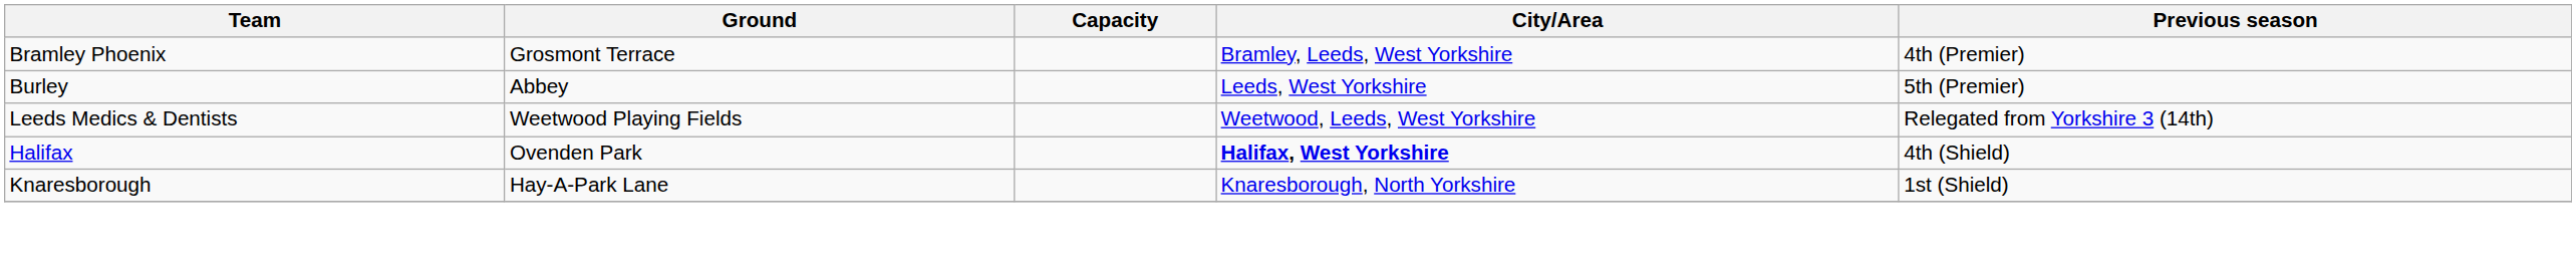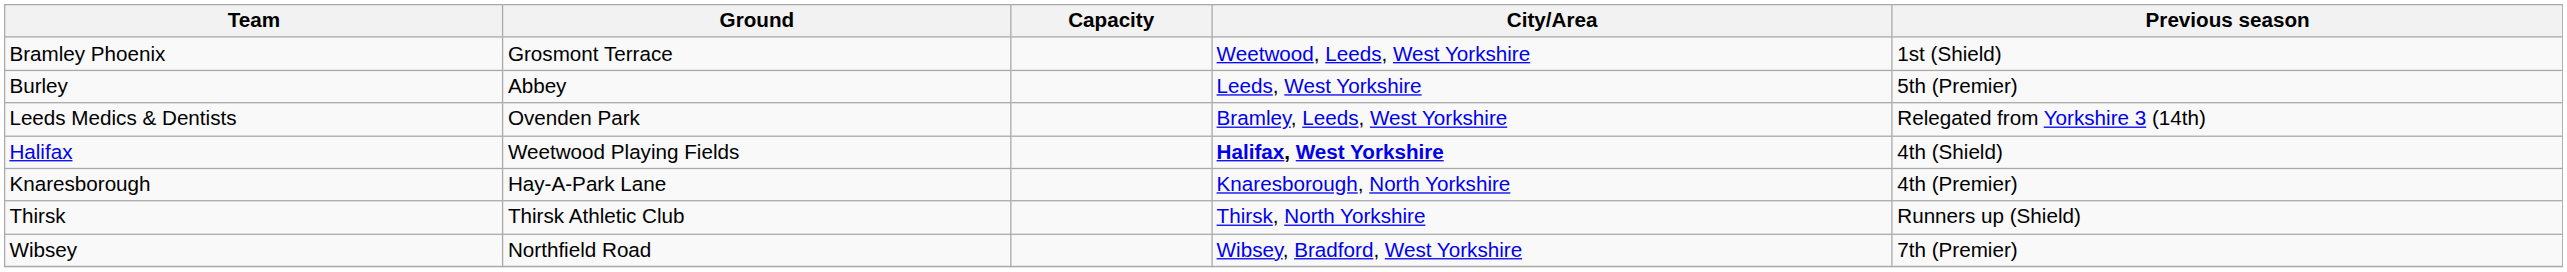 <table class="wikitable sortable" width=100%>
 <tr>
 <th>Team</th>
 <th>Ground</th>
 <th>Capacity</th>
 <th>City/Area</th>
 <th>Previous season</th>
 </tr>
 <tr>
 <td>Bramley Phoenix</td>
 <td>Grosmont Terrace</td>
 <td></td>
-<td><a href='#'>Bramley</a>, <a href='#'>Leeds</a>, <a href='#'>West Yorkshire</a></td>
-<td>4th (Premier)</td>
+<td><a href='#'>Weetwood</a>, <a href='#'>Leeds</a>, <a href='#'>West Yorkshire</a></td>
+<td>1st (Shield)</td>
 </tr>
 <tr>
 <td>Burley</td>
 <td>Abbey</td>
 <td></td>
 <td><a href='#'>Leeds</a>, <a href='#'>West Yorkshire</a></td>
 <td>5th (Premier)</td>
 </tr>
 <tr>
 <td>Leeds Medics & Dentists</td>
-<td>Weetwood Playing Fields</td>
+<td>Ovenden Park</td>
 <td></td>
-<td><a href='#'>Weetwood</a>, <a href='#'>Leeds</a>, <a href='#'>West Yorkshire</a></td>
+<td><a href='#'>Bramley</a>, <a href='#'>Leeds</a>, <a href='#'>West Yorkshire</a></td>
 <td>Relegated from <a href='#'>Yorkshire 3</a> (14th)</td>
 </tr>
 <tr>
 <td><a href='#'>Halifax</a></td>
-<td>Ovenden Park</td>
+<td>Weetwood Playing Fields</td>
 <td></td>
 <td><strong><a href='#'>Halifax</a>, <a href='#'>West Yorkshire</a></strong></td>
 <td>4th (Shield)</td>
 </tr>
 <tr>
 <td>Knaresborough</td>
 <td>Hay-A-Park Lane</td>
 <td></td>
 <td><a href='#'>Knaresborough</a>, <a href='#'>North Yorkshire</a></td>
-<td>1st (Shield)</td>
+<td>4th (Premier)</td>
+</tr>
+<tr>
+<td>Thirsk</td>
+<td>Thirsk Athletic Club</td>
+<td></td>
+<td><a href='#'>Thirsk</a>, <a href='#'>North Yorkshire</a></td>
+<td>Runners up (Shield)</td>
+</tr>
+<tr>
+<td>Wibsey</td>
+<td>Northfield Road</td>
+<td></td>
+<td><a href='#'>Wibsey</a>, <a href='#'>Bradford</a>, <a href='#'>West Yorkshire</a></td>
+<td>7th (Premier)</td>
 </tr>
 <tr>
 </tr>
 </table>
